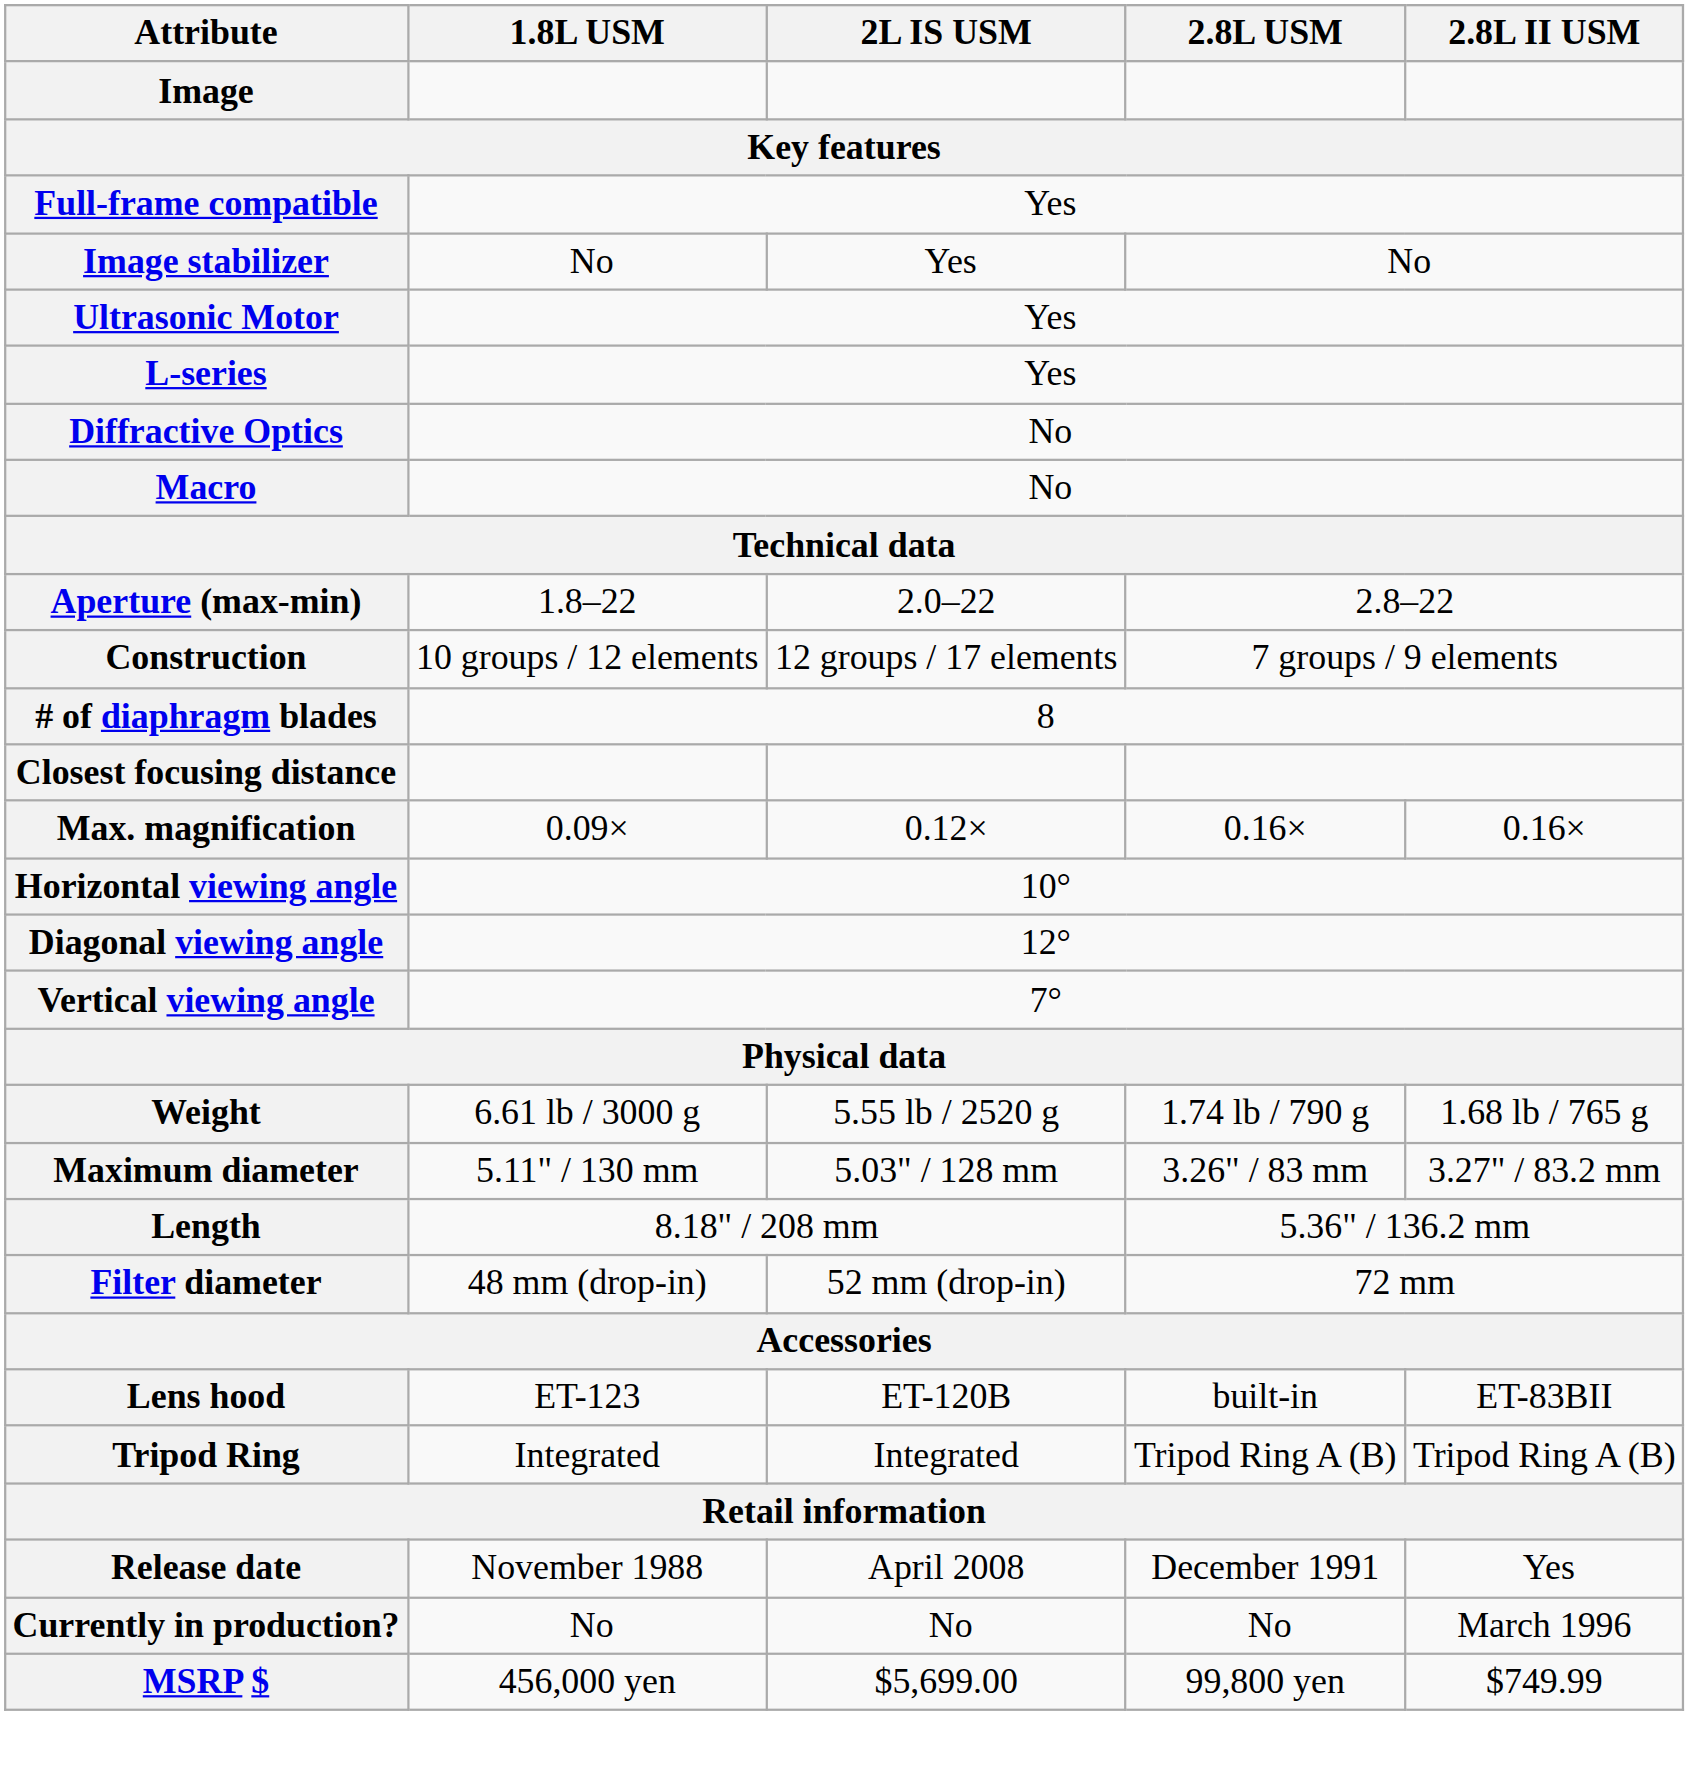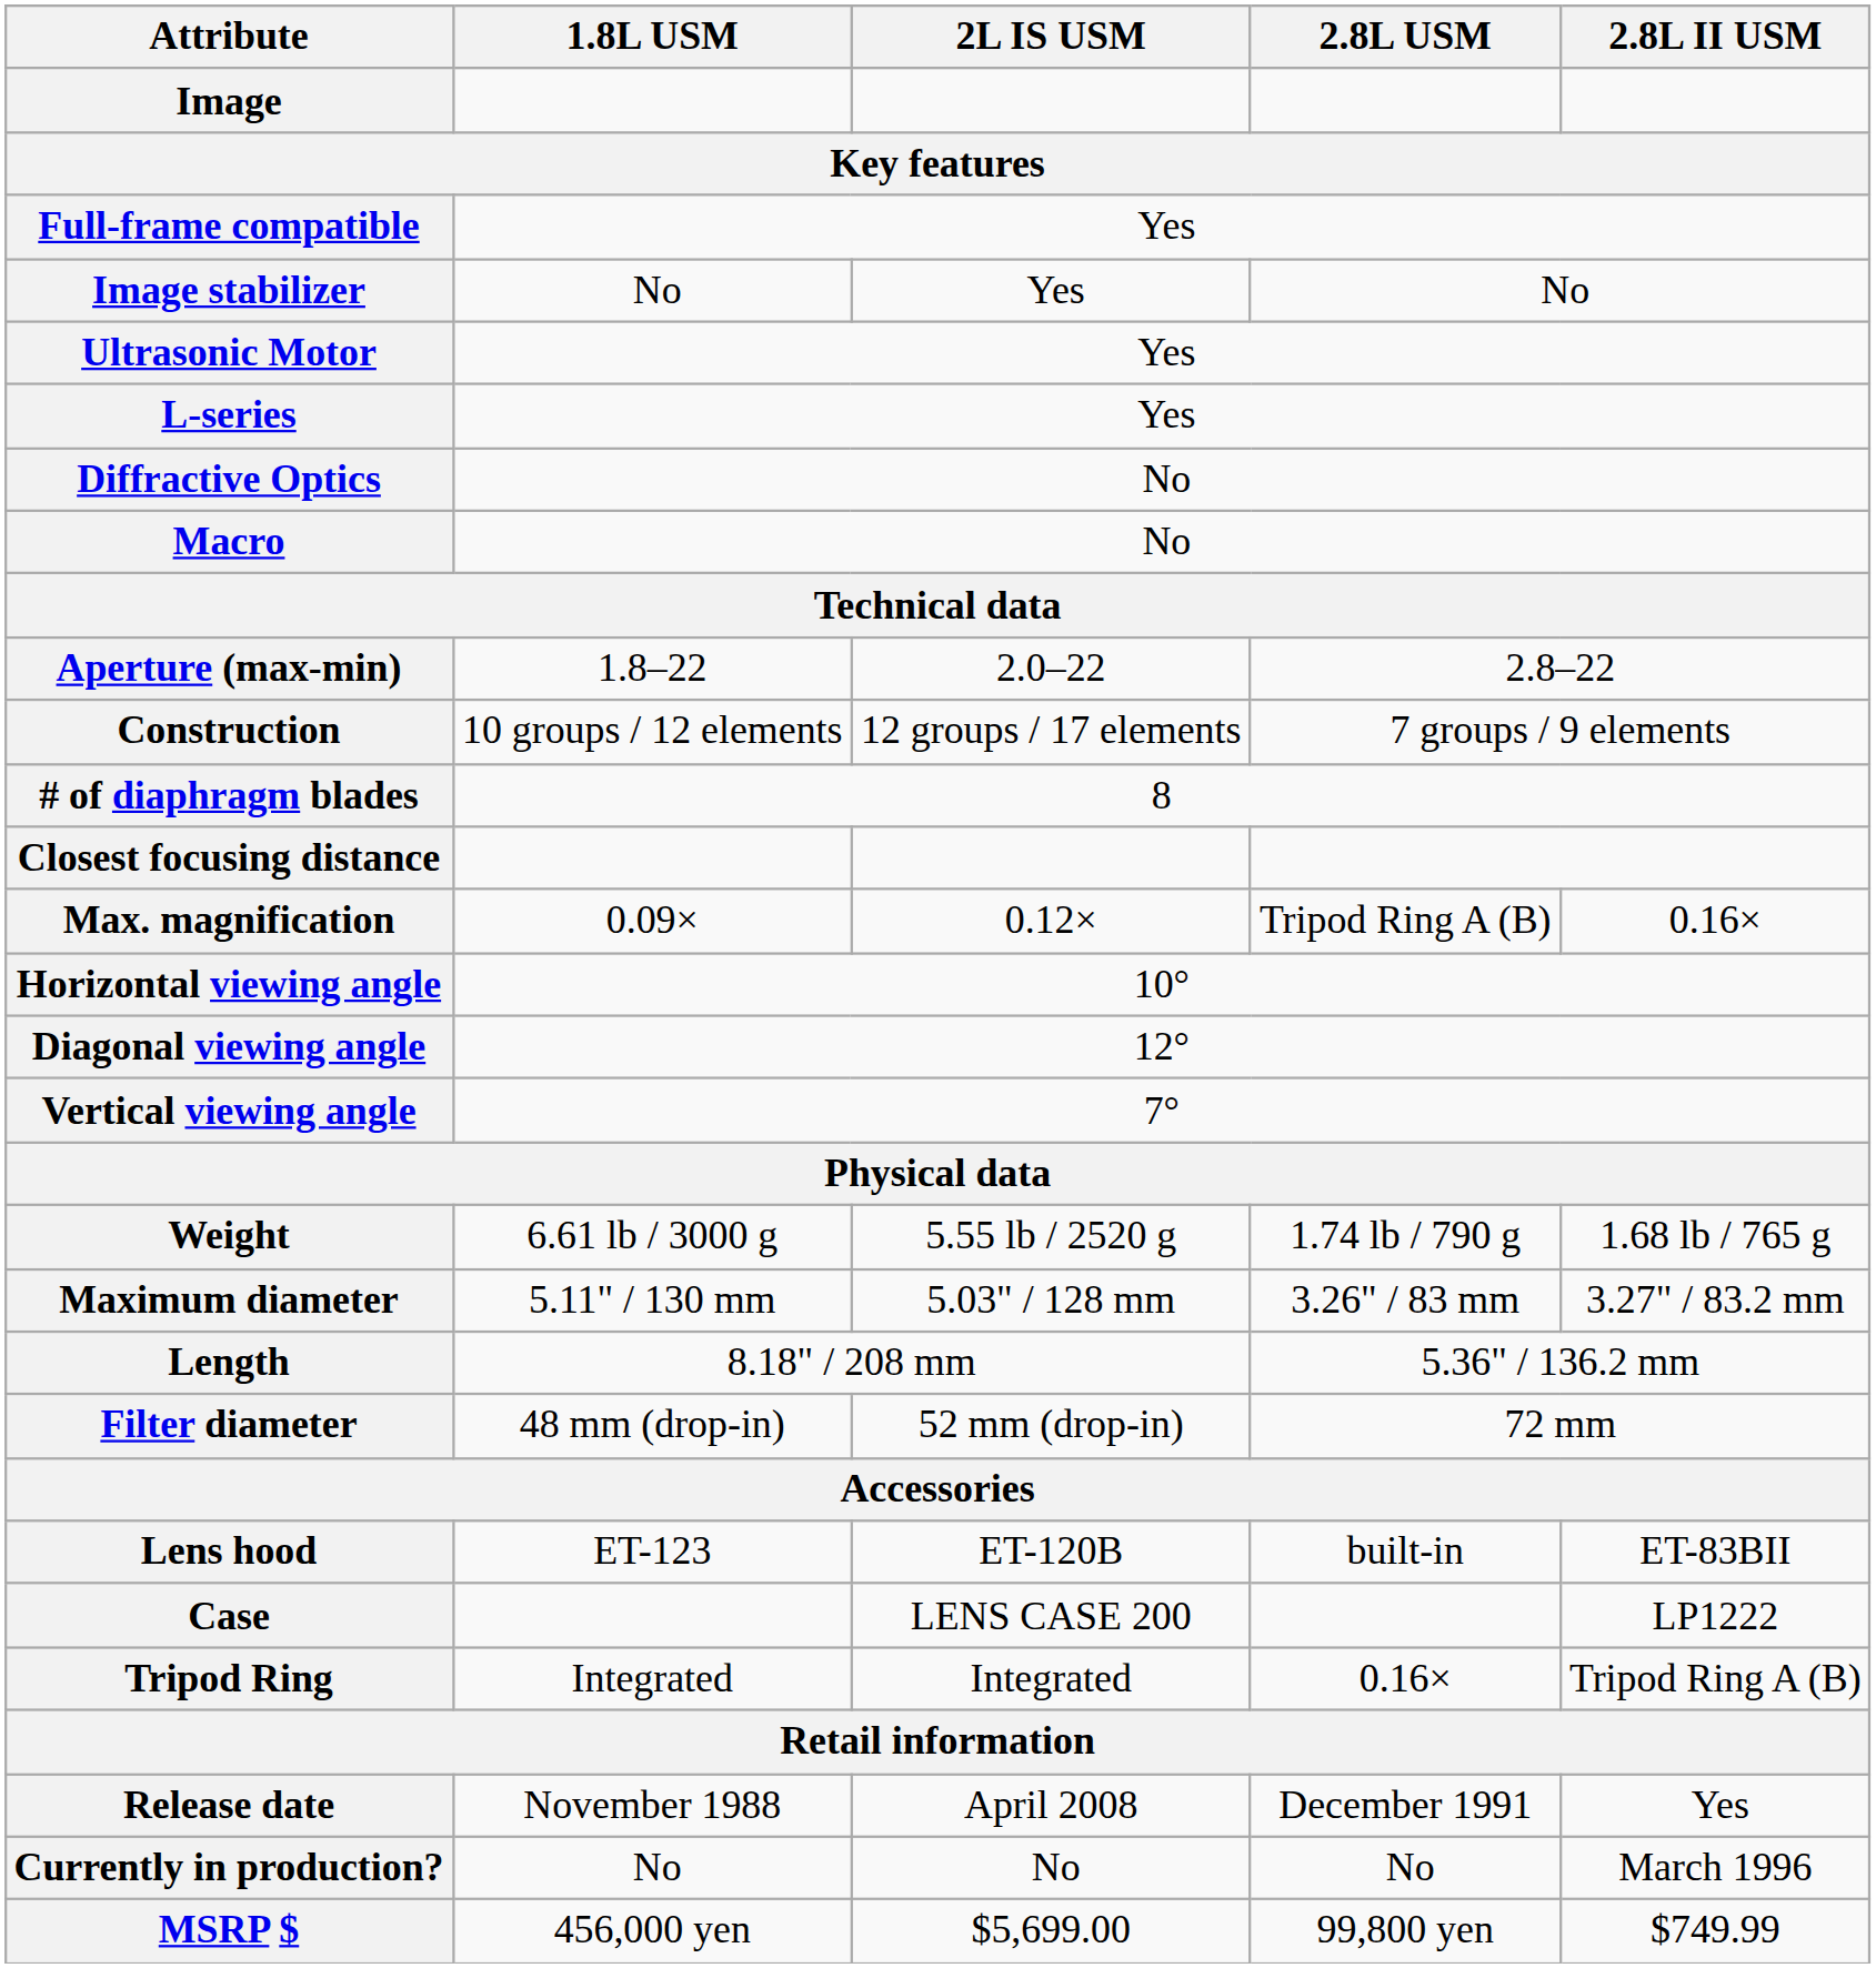 <table class="wikitable" style="margin: 1em auto;text-align:center; ">
 <tr style="background:#CCCCCC">
 <th>Attribute</th>
 <th>1.8L USM</th>
 <th>2L IS USM</th>
 <th>2.8L USM</th>
 <th>2.8L II USM</th>
 </tr>
 <tr>
 <th>Image</th>
 <td></td>
 <td></td>
 <td></td>
 <td></td>
 </tr>
 <tr>
 <th colspan=5>Key features</th>
 </tr>
 <tr>
 <th><a href='#'>Full-frame compatible</a></th>
 <td colspan=4> Yes</td>
 </tr>
 <tr>
 <th><a href='#'>Image stabilizer</a></th>
 <td> No</td>
 <td> Yes</td>
 <td colspan=2> No</td>
 </tr>
 <tr>
 <th><a href='#'>Ultrasonic Motor</a></th>
 <td colspan=4> Yes</td>
 </tr>
 <tr>
 <th><a href='#'>L-series</a></th>
 <td colspan=4> Yes</td>
 </tr>
 <tr>
 <th><a href='#'>Diffractive Optics</a></th>
 <td colspan=4> No</td>
 </tr>
 <tr>
 <th><a href='#'>Macro</a></th>
 <td colspan=4> No</td>
 </tr>
 <tr>
 <th colspan=5>Technical data</th>
 </tr>
 <tr>
 <th><a href='#'>Aperture</a> (max-min)</th>
 <td>1.8–22</td>
 <td>2.0–22</td>
 <td colspan=2>2.8–22</td>
 </tr>
 <tr>
 <th>Construction</th>
 <td>10 groups / 12 elements</td>
 <td>12 groups / 17 elements</td>
 <td colspan=2>7 groups / 9 elements</td>
 </tr>
 <tr>
 <th># of <a href='#'>diaphragm</a> blades</th>
 <td colspan=4>8</td>
 </tr>
 <tr>
 <th>Closest focusing distance</th>
 <td></td>
 <td></td>
 <td colspan=2></td>
 </tr>
 <tr>
 <th>Max. magnification</th>
 <td>0.09×</td>
 <td>0.12×</td>
-<td>0.16×</td>
+<td>Tripod Ring A (B)</td>
 <td>0.16×</td>
 </tr>
 <tr>
 <th>Horizontal <a href='#'>viewing angle</a></th>
 <td colspan=4>10°</td>
 </tr>
 <tr>
 <th>Diagonal <a href='#'>viewing angle</a></th>
 <td colspan=4>12°</td>
 </tr>
 <tr>
 <th>Vertical <a href='#'>viewing angle</a></th>
 <td colspan=4>7°</td>
 </tr>
 <tr>
 <th colspan=5>Physical data</th>
 </tr>
 <tr>
 <th>Weight</th>
 <td>6.61 lb / 3000 g</td>
 <td>5.55 lb / 2520 g</td>
 <td>1.74 lb / 790 g</td>
 <td>1.68 lb / 765 g</td>
 </tr>
 <tr>
 <th>Maximum diameter</th>
 <td>5.11" / 130 mm</td>
 <td>5.03" / 128 mm</td>
 <td>3.26" / 83 mm</td>
 <td>3.27" / 83.2 mm</td>
 </tr>
 <tr>
 <th>Length</th>
 <td colspan=2>8.18" / 208 mm</td>
 <td colspan=2>5.36" / 136.2 mm</td>
 </tr>
 <tr>
 <th><a href='#'>Filter</a> diameter</th>
 <td>48 mm (drop-in)</td>
 <td>52 mm (drop-in)</td>
 <td colspan=2>72 mm</td>
 </tr>
 <tr>
 <th colspan=5>Accessories</th>
 </tr>
 <tr>
 <th>Lens hood</th>
 <td>ET-123</td>
 <td>ET-120B</td>
 <td>built-in</td>
 <td>ET-83BII</td>
 </tr>
 <tr>
+<th>Case</th>
+<td></td>
+<td>LENS CASE 200</td>
+<td></td>
+<td>LP1222</td>
+</tr>
+<tr>
 <th>Tripod Ring</th>
 <td>Integrated</td>
 <td>Integrated</td>
-<td>Tripod Ring A (B)</td>
+<td>0.16×</td>
 <td>Tripod Ring A (B)</td>
 </tr>
 <tr>
 <th colspan=5>Retail information</th>
 </tr>
 <tr>
 <th>Release date</th>
 <td>November 1988</td>
 <td>April 2008</td>
 <td>December 1991</td>
 <td> Yes</td>
 </tr>
 <tr>
 <th>Currently in production?</th>
 <td> No</td>
 <td> No</td>
 <td> No</td>
 <td>March 1996</td>
 </tr>
 <tr>
 <th><a href='#'>MSRP</a> <a href='#'>$</a></th>
 <td>456,000 yen</td>
 <td>$5,699.00</td>
 <td>99,800 yen</td>
 <td>$749.99</td>
 </tr>
 </table>
